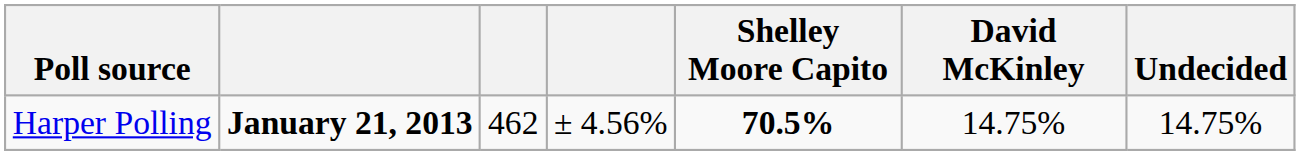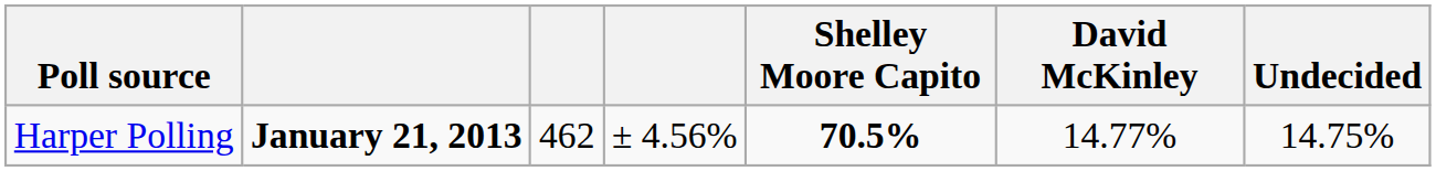 <table class="wikitable" style="text-align:center">
 <tr valign= bottom>
 <th>Poll source</th>
 <th></th>
 <th></th>
 <th></th>
 <th style="width:100px;">Shelley<br>Moore Capito</th>
 <th style="width:100px;">David<br>McKinley</th>
 <th>Undecided</th>
 </tr>
 <tr>
 <td align=left><a href='#'>Harper Polling</a></td>
 <td><strong>January 21, 2013</strong></td>
 <td>462</td>
 <td>± 4.56%</td>
 <td><strong>70.5%</strong></td>
-<td>14.75%</td>
+<td>14.77%</td>
 <td>14.75%</td>
 </tr>
 </table>
